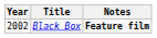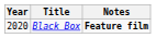 <table class="wikitable">
 <tr>
 <th>Year</th>
 <th>Title</th>
 <th>Notes</th>
 </tr>
 <tr>
-<td>2002</td>
+<td>2020</td>
 <td><em><a href='#'>Black Box</a></em></td>
 <td><strong>Feature film</strong></td>
 </tr>
 </table>
